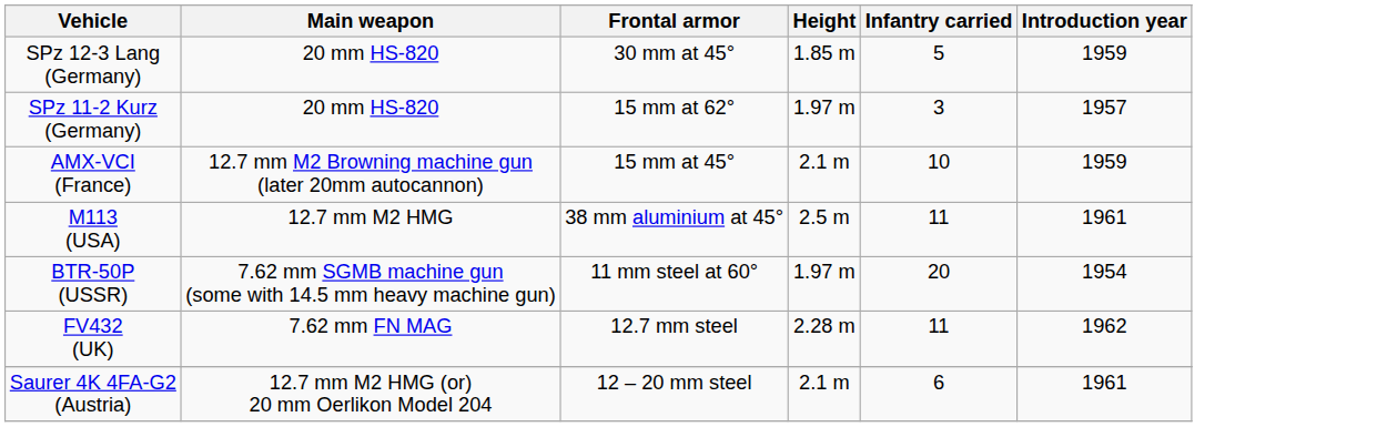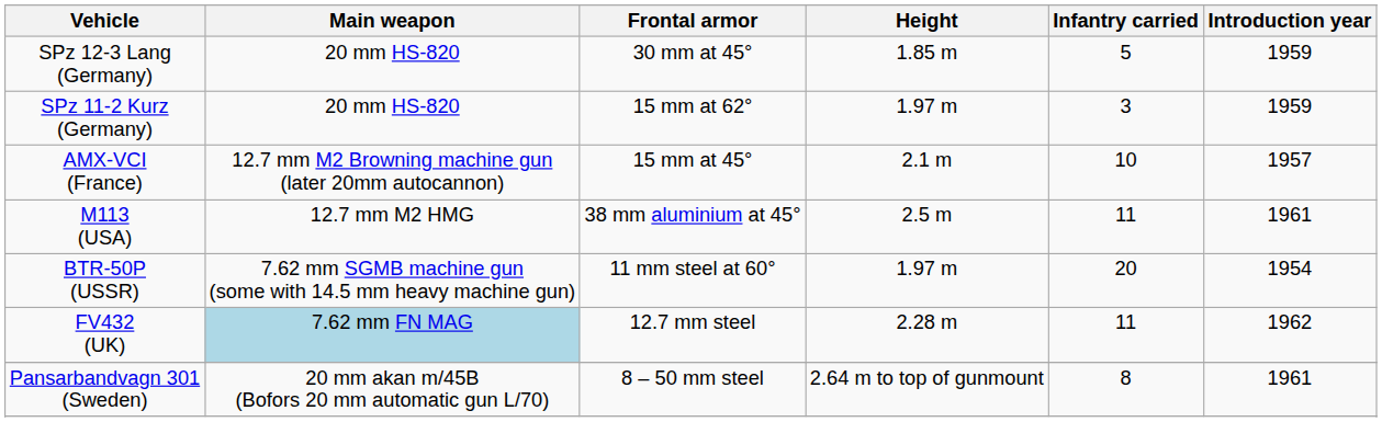 <table class="wikitable">
 <tr>
 </tr>
 <tr style="vertical-align:top; text-align:center; border:1px solid #996;">
 <th>Vehicle</th>
 <th>Main weapon</th>
 <th>Frontal armor</th>
 <th>Height</th>
 <th>Infantry carried</th>
 <th>Introduction year</th>
 </tr>
 <tr style="vertical-align:top; text-align:center;">
 <td>SPz 12-3 Lang<br>(Germany)</td>
 <td>20 mm <a href='#'>HS-820</a></td>
 <td>30 mm at 45°</td>
 <td>1.85 m</td>
 <td>5</td>
 <td>1959</td>
 </tr>
 <tr style="vertical-align:top; text-align:center;">
 <td><a href='#'>SPz 11-2 Kurz</a><br>(Germany)</td>
 <td>20 mm <a href='#'>HS-820</a></td>
 <td>15 mm at 62°</td>
 <td>1.97 m</td>
 <td>3</td>
-<td>1957</td>
+<td>1959</td>
 </tr>
 <tr style="vertical-align:top; text-align:center;">
 <td><a href='#'>AMX-VCI</a><br>(France)</td>
 <td>12.7 mm  <a href='#'>M2 Browning machine gun</a><br>(later 20mm autocannon)</td>
 <td>15 mm at 45°</td>
 <td>2.1 m</td>
 <td>10</td>
-<td>1959</td>
+<td>1957</td>
 </tr>
 <tr style="vertical-align:top; text-align:center;">
 <td><a href='#'>M113</a><br>(USA)</td>
 <td>12.7 mm M2 HMG</td>
 <td>38 mm <a href='#'>aluminium</a> at 45°</td>
 <td>2.5 m</td>
 <td>11</td>
 <td>1961</td>
 </tr>
 <tr style="vertical-align:top; text-align:center;">
 <td><a href='#'>BTR-50P</a><br>(USSR)</td>
 <td>7.62 mm  <a href='#'>SGMB machine gun</a><br>(some with 14.5 mm heavy machine gun)</td>
 <td>11 mm steel at 60°</td>
 <td>1.97 m</td>
 <td>20</td>
 <td>1954</td>
 </tr>
 <tr style="vertical-align:top; text-align:center;">
 <td><a href='#'>FV432</a><br>(UK)</td>
-<td>7.62 mm <a href='#'>FN MAG</a></td>
+<td style="background: lightblue;">7.62 mm <a href='#'>FN MAG</a></td>
 <td>12.7 mm steel</td>
 <td>2.28 m</td>
 <td>11</td>
 <td>1962</td>
 </tr>
 <tr>
 </tr>
-<tr>
-</tr>
 <tr style="vertical-align:top; text-align:center;">
-<td><a href='#'>Saurer 4K 4FA-G2</a><br>(Austria)</td>
-<td>12.7 mm M2 HMG (or) <br>20 mm Oerlikon Model 204</td>
-<td>12 – 20 mm steel</td>
-<td>2.1 m</td>
-<td>6</td>
+<td><a href='#'>Pansarbandvagn 301</a><br>(Sweden)</td>
+<td>20 mm akan m/45B<br>(Bofors 20 mm automatic gun L/70)</td>
+<td>8 – 50 mm steel</td>
+<td>2.64 m to top of gunmount</td>
+<td>8</td>
 <td>1961</td>
 </tr>
 <tr>
 </tr>
+<tr>
+</tr>
 </table>
